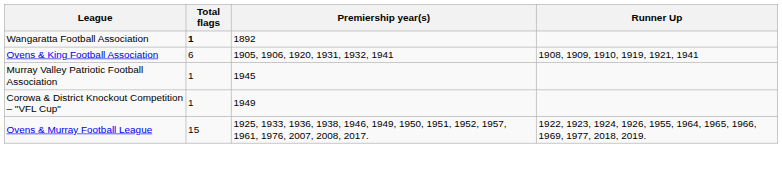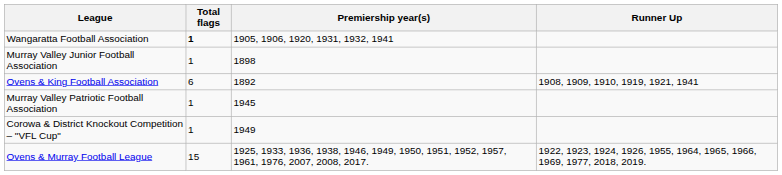 <table class="wikitable">
 <tr>
 <th>League</th>
 <th>Total flags</th>
 <th>Premiership year(s)</th>
 <th>Runner Up</th>
 </tr>
 <tr>
 <td>Wangaratta Football Association</td>
 <td><strong>1</strong></td>
-<td>1892</td>
+<td>1905, 1906, 1920, 1931, 1932, 1941</td>
+<td></td>
+</tr>
+<tr>
+<td>Murray Valley Junior Football Association</td>
+<td>1</td>
+<td>1898</td>
 <td></td>
 </tr>
 <tr>
 <td><a href='#'>Ovens & King Football Association</a></td>
 <td>6</td>
-<td>1905, 1906, 1920, 1931, 1932, 1941</td>
+<td>1892</td>
 <td>1908, 1909, 1910, 1919, 1921, 1941</td>
 </tr>
 <tr>
 <td>Murray Valley Patriotic Football Association</td>
 <td>1</td>
 <td>1945</td>
 <td></td>
 </tr>
 <tr>
 <td>Corowa & District Knockout Competition – "VFL Cup"</td>
 <td>1</td>
 <td>1949 </td>
 <td></td>
 </tr>
 <tr>
 <td><a href='#'>Ovens & Murray Football League</a></td>
 <td>15</td>
 <td>1925, 1933, 1936, 1938, 1946, 1949, 1950, 1951, 1952, 1957, 1961, 1976, 2007, 2008, 2017.</td>
 <td>1922, 1923, 1924, 1926, 1955, 1964, 1965, 1966, 1969, 1977, 2018, 2019.</td>
 </tr>
 </table>
